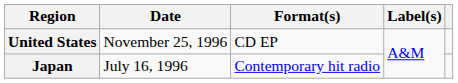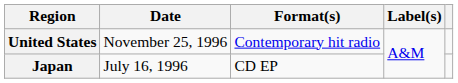 <table class="wikitable plainrowheaders">
 <tr>
 <th scope="col">Region</th>
 <th scope="col">Date</th>
 <th scope="col">Format(s)</th>
 <th scope="col">Label(s)</th>
 <th scope="col"></th>
 </tr>
 <tr>
 <th scope="row">United States</th>
 <td>November 25, 1996</td>
-<td>CD EP</td>
+<td><a href='#'>Contemporary hit radio</a></td>
 <td rowspan="2"><a href='#'>A&M</a></td>
 <td></td>
 </tr>
 <tr>
 <th scope="row">Japan</th>
 <td>July 16, 1996</td>
-<td><a href='#'>Contemporary hit radio</a></td>
+<td>CD EP</td>
 <td></td>
 </tr>
 </table>
